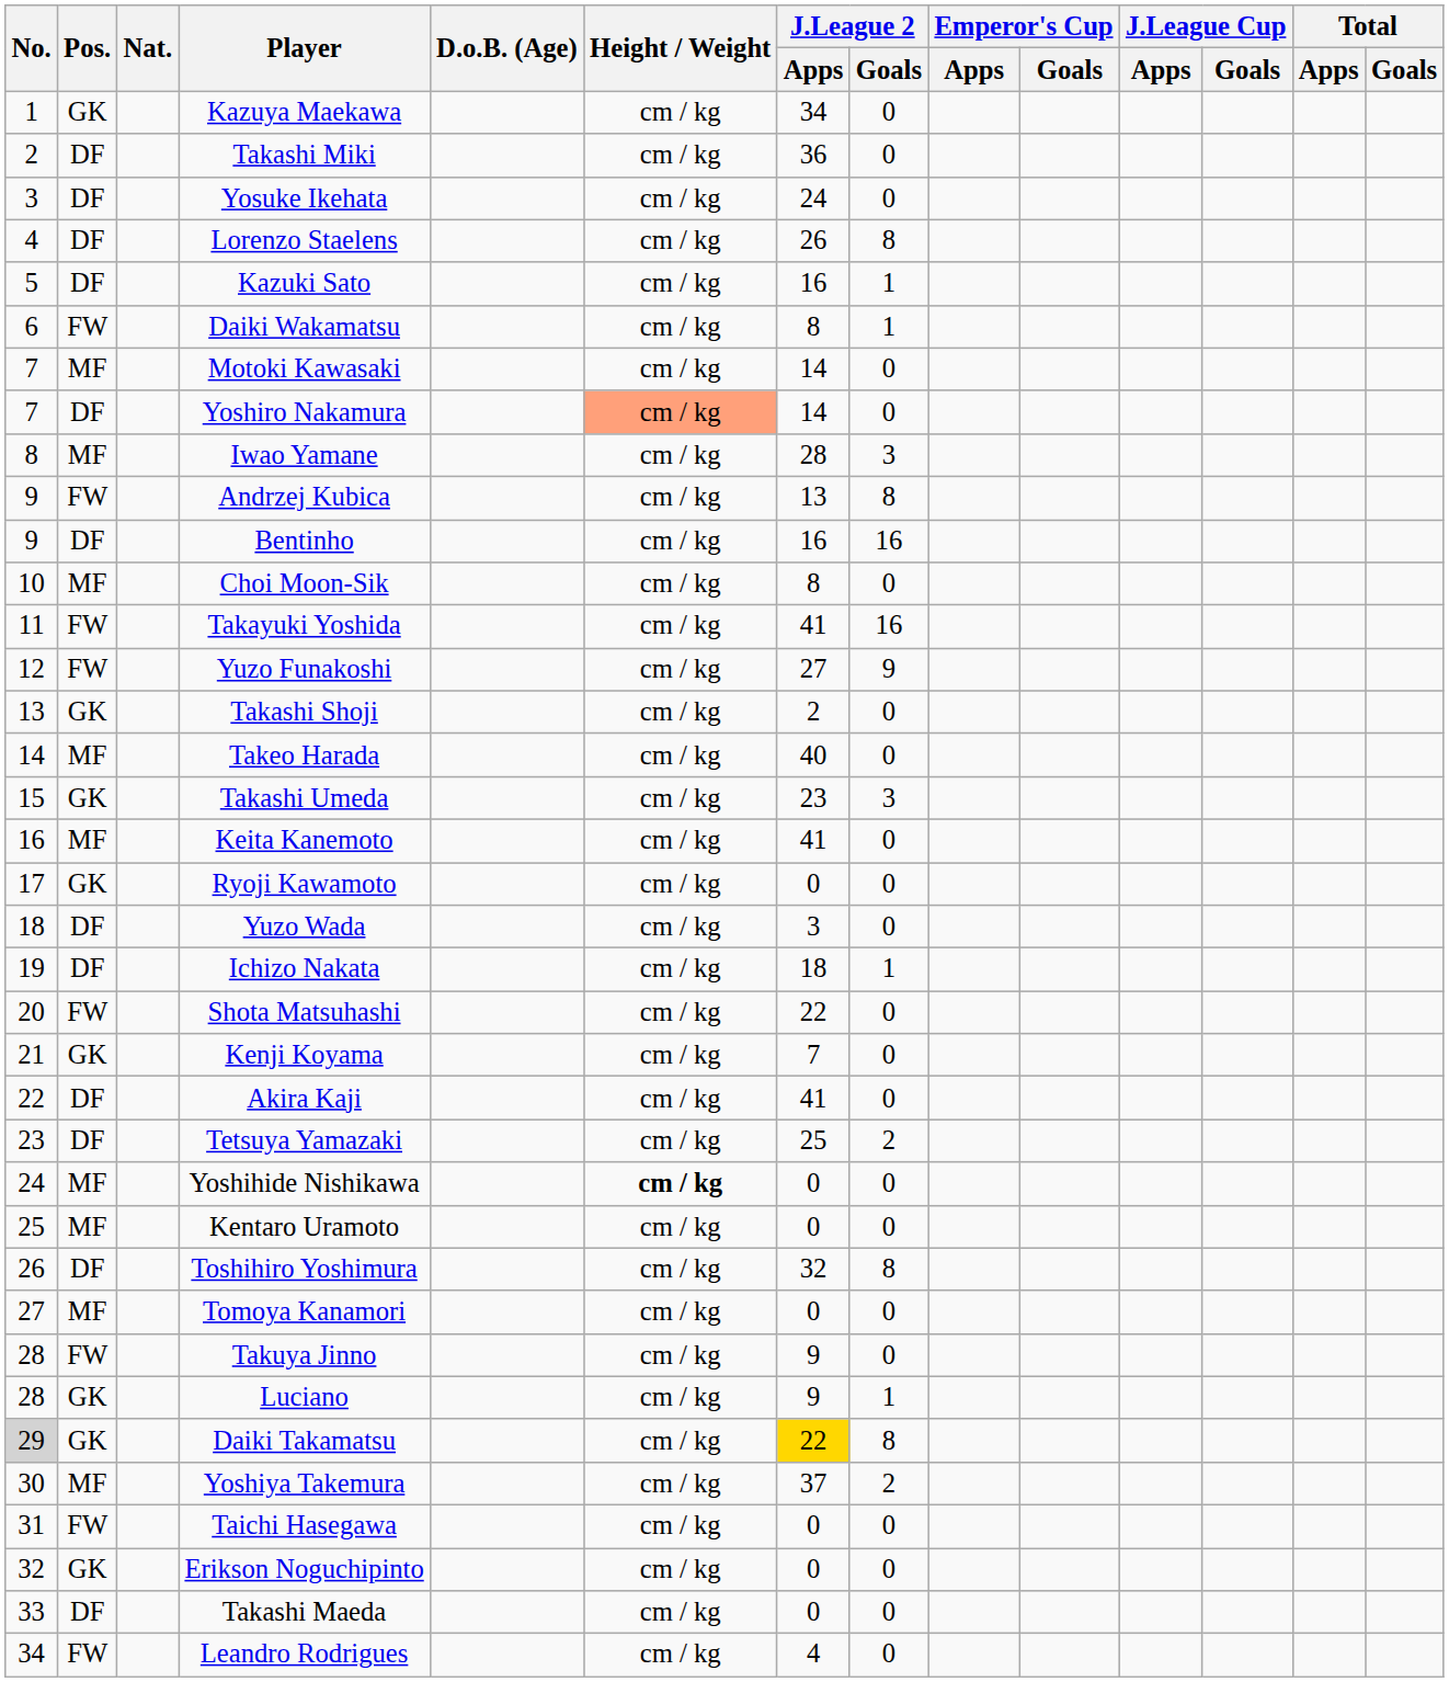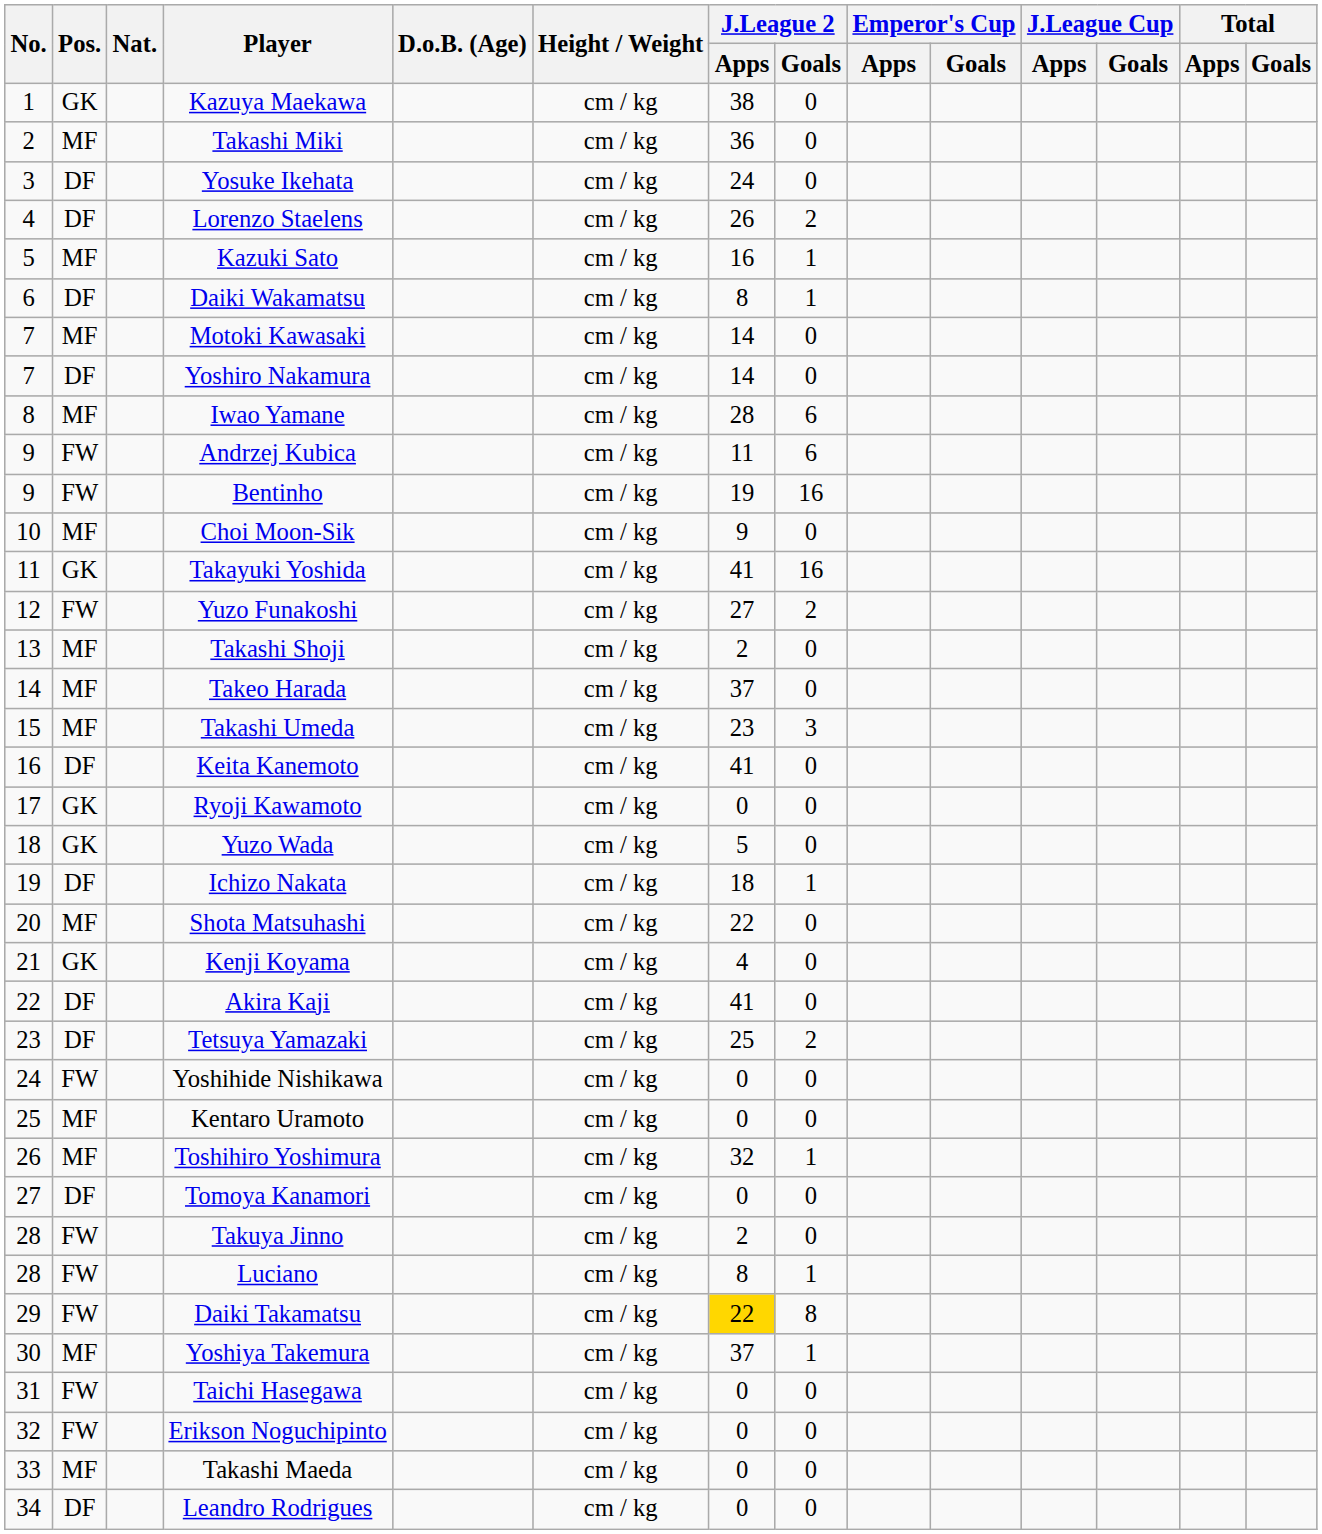 <table class="wikitable" style="text-align:center;">
 <tr>
 <th rowspan="2">No.</th>
 <th rowspan="2">Pos.</th>
 <th rowspan="2">Nat.</th>
 <th rowspan="2">Player</th>
 <th rowspan="2">D.o.B. (Age)</th>
 <th rowspan="2">Height / Weight</th>
 <th colspan="2"><a href='#'>J.League 2</a></th>
 <th colspan="2"><a href='#'>Emperor's Cup</a></th>
 <th colspan="2"><a href='#'>J.League Cup</a></th>
 <th colspan="2">Total</th>
 </tr>
 <tr>
 <th>Apps</th>
 <th>Goals</th>
 <th>Apps</th>
 <th>Goals</th>
 <th>Apps</th>
 <th>Goals</th>
 <th>Apps</th>
 <th>Goals</th>
 </tr>
 <tr>
 <td>1</td>
 <td>GK</td>
 <td></td>
 <td><a href='#'>Kazuya Maekawa</a></td>
 <td></td>
 <td>cm / kg</td>
-<td>34</td>
+<td>38</td>
 <td>0</td>
 <td></td>
 <td></td>
 <td></td>
 <td></td>
 <td></td>
 <td></td>
 </tr>
 <tr>
 <td>2</td>
-<td>DF</td>
+<td>MF</td>
 <td></td>
 <td><a href='#'>Takashi Miki</a></td>
 <td></td>
 <td>cm / kg</td>
 <td>36</td>
 <td>0</td>
 <td></td>
 <td></td>
 <td></td>
 <td></td>
 <td></td>
 <td></td>
 </tr>
 <tr>
 <td>3</td>
 <td>DF</td>
 <td></td>
 <td><a href='#'>Yosuke Ikehata</a></td>
 <td></td>
 <td>cm / kg</td>
 <td>24</td>
 <td>0</td>
 <td></td>
 <td></td>
 <td></td>
 <td></td>
 <td></td>
 <td></td>
 </tr>
 <tr>
 <td>4</td>
 <td>DF</td>
 <td></td>
 <td><a href='#'>Lorenzo Staelens</a></td>
 <td></td>
 <td>cm / kg</td>
 <td>26</td>
-<td>8</td>
+<td>2</td>
 <td></td>
 <td></td>
 <td></td>
 <td></td>
 <td></td>
 <td></td>
 </tr>
 <tr>
 <td>5</td>
-<td>DF</td>
+<td>MF</td>
 <td></td>
 <td><a href='#'>Kazuki Sato</a></td>
 <td></td>
 <td>cm / kg</td>
 <td>16</td>
 <td>1</td>
 <td></td>
 <td></td>
 <td></td>
 <td></td>
 <td></td>
 <td></td>
 </tr>
 <tr>
 <td>6</td>
-<td>FW</td>
+<td>DF</td>
 <td></td>
 <td><a href='#'>Daiki Wakamatsu</a></td>
 <td></td>
 <td>cm / kg</td>
 <td>8</td>
 <td>1</td>
 <td></td>
 <td></td>
 <td></td>
 <td></td>
 <td></td>
 <td></td>
 </tr>
 <tr>
 <td>7</td>
 <td>MF</td>
 <td></td>
 <td><a href='#'>Motoki Kawasaki</a></td>
 <td></td>
 <td>cm / kg</td>
 <td>14</td>
 <td>0</td>
 <td></td>
 <td></td>
 <td></td>
 <td></td>
 <td></td>
 <td></td>
 </tr>
 <tr>
 <td>7</td>
 <td>DF</td>
 <td></td>
 <td><a href='#'>Yoshiro Nakamura</a></td>
 <td></td>
-<td style="background: lightsalmon;">cm / kg</td>
+<td>cm / kg</td>
 <td>14</td>
 <td>0</td>
 <td></td>
 <td></td>
 <td></td>
 <td></td>
 <td></td>
 <td></td>
 </tr>
 <tr>
 <td>8</td>
 <td>MF</td>
 <td></td>
 <td><a href='#'>Iwao Yamane</a></td>
 <td></td>
 <td>cm / kg</td>
 <td>28</td>
-<td>3</td>
+<td>6</td>
 <td></td>
 <td></td>
 <td></td>
 <td></td>
 <td></td>
 <td></td>
 </tr>
 <tr>
 <td>9</td>
 <td>FW</td>
 <td></td>
 <td><a href='#'>Andrzej Kubica</a></td>
 <td></td>
 <td>cm / kg</td>
-<td>13</td>
-<td>8</td>
+<td>11</td>
+<td>6</td>
 <td></td>
 <td></td>
 <td></td>
 <td></td>
 <td></td>
 <td></td>
 </tr>
 <tr>
 <td>9</td>
-<td>DF</td>
+<td>FW</td>
 <td></td>
 <td><a href='#'>Bentinho</a></td>
 <td></td>
 <td>cm / kg</td>
-<td>16</td>
+<td>19</td>
 <td>16</td>
 <td></td>
 <td></td>
 <td></td>
 <td></td>
 <td></td>
 <td></td>
 </tr>
 <tr>
 <td>10</td>
 <td>MF</td>
 <td></td>
 <td><a href='#'>Choi Moon-Sik</a></td>
 <td></td>
 <td>cm / kg</td>
-<td>8</td>
+<td>9</td>
 <td>0</td>
 <td></td>
 <td></td>
 <td></td>
 <td></td>
 <td></td>
 <td></td>
 </tr>
 <tr>
 <td>11</td>
-<td>FW</td>
+<td>GK</td>
 <td></td>
 <td><a href='#'>Takayuki Yoshida</a></td>
 <td></td>
 <td>cm / kg</td>
 <td>41</td>
 <td>16</td>
 <td></td>
 <td></td>
 <td></td>
 <td></td>
 <td></td>
 <td></td>
 </tr>
 <tr>
 <td>12</td>
 <td>FW</td>
 <td></td>
 <td><a href='#'>Yuzo Funakoshi</a></td>
 <td></td>
 <td>cm / kg</td>
 <td>27</td>
-<td>9</td>
+<td>2</td>
 <td></td>
 <td></td>
 <td></td>
 <td></td>
 <td></td>
 <td></td>
 </tr>
 <tr>
 <td>13</td>
-<td>GK</td>
+<td>MF</td>
 <td></td>
 <td><a href='#'>Takashi Shoji</a></td>
 <td></td>
 <td>cm / kg</td>
 <td>2</td>
 <td>0</td>
 <td></td>
 <td></td>
 <td></td>
 <td></td>
 <td></td>
 <td></td>
 </tr>
 <tr>
 <td>14</td>
 <td>MF</td>
 <td></td>
 <td><a href='#'>Takeo Harada</a></td>
 <td></td>
 <td>cm / kg</td>
-<td>40</td>
+<td>37</td>
 <td>0</td>
 <td></td>
 <td></td>
 <td></td>
 <td></td>
 <td></td>
 <td></td>
 </tr>
 <tr>
 <td>15</td>
-<td>GK</td>
+<td>MF</td>
 <td></td>
 <td><a href='#'>Takashi Umeda</a></td>
 <td></td>
 <td>cm / kg</td>
 <td>23</td>
 <td>3</td>
 <td></td>
 <td></td>
 <td></td>
 <td></td>
 <td></td>
 <td></td>
 </tr>
 <tr>
 <td>16</td>
-<td>MF</td>
+<td>DF</td>
 <td></td>
 <td><a href='#'>Keita Kanemoto</a></td>
 <td></td>
 <td>cm / kg</td>
 <td>41</td>
 <td>0</td>
 <td></td>
 <td></td>
 <td></td>
 <td></td>
 <td></td>
 <td></td>
 </tr>
 <tr>
 <td>17</td>
 <td>GK</td>
 <td></td>
 <td><a href='#'>Ryoji Kawamoto</a></td>
 <td></td>
 <td>cm / kg</td>
 <td>0</td>
 <td>0</td>
 <td></td>
 <td></td>
 <td></td>
 <td></td>
 <td></td>
 <td></td>
 </tr>
 <tr>
 <td>18</td>
-<td>DF</td>
+<td>GK</td>
 <td></td>
 <td><a href='#'>Yuzo Wada</a></td>
 <td></td>
 <td>cm / kg</td>
-<td>3</td>
+<td>5</td>
 <td>0</td>
 <td></td>
 <td></td>
 <td></td>
 <td></td>
 <td></td>
 <td></td>
 </tr>
 <tr>
 <td>19</td>
 <td>DF</td>
 <td></td>
 <td><a href='#'>Ichizo Nakata</a></td>
 <td></td>
 <td>cm / kg</td>
 <td>18</td>
 <td>1</td>
 <td></td>
 <td></td>
 <td></td>
 <td></td>
 <td></td>
 <td></td>
 </tr>
 <tr>
 <td>20</td>
-<td>FW</td>
+<td>MF</td>
 <td></td>
 <td><a href='#'>Shota Matsuhashi</a></td>
 <td></td>
 <td>cm / kg</td>
 <td>22</td>
 <td>0</td>
 <td></td>
 <td></td>
 <td></td>
 <td></td>
 <td></td>
 <td></td>
 </tr>
 <tr>
 <td>21</td>
 <td>GK</td>
 <td></td>
 <td><a href='#'>Kenji Koyama</a></td>
 <td></td>
 <td>cm / kg</td>
-<td>7</td>
+<td>4</td>
 <td>0</td>
 <td></td>
 <td></td>
 <td></td>
 <td></td>
 <td></td>
 <td></td>
 </tr>
 <tr>
 <td>22</td>
 <td>DF</td>
 <td></td>
 <td><a href='#'>Akira Kaji</a></td>
 <td></td>
 <td>cm / kg</td>
 <td>41</td>
 <td>0</td>
 <td></td>
 <td></td>
 <td></td>
 <td></td>
 <td></td>
 <td></td>
 </tr>
 <tr>
 <td>23</td>
 <td>DF</td>
 <td></td>
 <td><a href='#'>Tetsuya Yamazaki</a></td>
 <td></td>
 <td>cm / kg</td>
 <td>25</td>
 <td>2</td>
 <td></td>
 <td></td>
 <td></td>
 <td></td>
 <td></td>
 <td></td>
 </tr>
 <tr>
 <td>24</td>
-<td>MF</td>
+<td>FW</td>
 <td></td>
 <td>Yoshihide Nishikawa</td>
 <td></td>
-<td><strong>cm / kg</strong></td>
+<td>cm / kg</td>
 <td>0</td>
 <td>0</td>
 <td></td>
 <td></td>
 <td></td>
 <td></td>
 <td></td>
 <td></td>
 </tr>
 <tr>
 <td>25</td>
 <td>MF</td>
 <td></td>
 <td>Kentaro Uramoto</td>
 <td></td>
 <td>cm / kg</td>
 <td>0</td>
 <td>0</td>
 <td></td>
 <td></td>
 <td></td>
 <td></td>
 <td></td>
 <td></td>
 </tr>
 <tr>
 <td>26</td>
-<td>DF</td>
+<td>MF</td>
 <td></td>
 <td><a href='#'>Toshihiro Yoshimura</a></td>
 <td></td>
 <td>cm / kg</td>
 <td>32</td>
-<td>8</td>
+<td>1</td>
 <td></td>
 <td></td>
 <td></td>
 <td></td>
 <td></td>
 <td></td>
 </tr>
 <tr>
 <td>27</td>
-<td>MF</td>
+<td>DF</td>
 <td></td>
 <td><a href='#'>Tomoya Kanamori</a></td>
 <td></td>
 <td>cm / kg</td>
 <td>0</td>
 <td>0</td>
 <td></td>
 <td></td>
 <td></td>
 <td></td>
 <td></td>
 <td></td>
 </tr>
 <tr>
 <td>28</td>
 <td>FW</td>
 <td></td>
 <td><a href='#'>Takuya Jinno</a></td>
 <td></td>
 <td>cm / kg</td>
-<td>9</td>
+<td>2</td>
 <td>0</td>
 <td></td>
 <td></td>
 <td></td>
 <td></td>
 <td></td>
 <td></td>
 </tr>
 <tr>
 <td>28</td>
-<td>GK</td>
+<td>FW</td>
 <td></td>
 <td><a href='#'>Luciano</a></td>
 <td></td>
 <td>cm / kg</td>
-<td>9</td>
+<td>8</td>
 <td>1</td>
 <td></td>
 <td></td>
 <td></td>
 <td></td>
 <td></td>
 <td></td>
 </tr>
 <tr>
-<td style="background: lightgrey;">29</td>
-<td>GK</td>
+<td>29</td>
+<td>FW</td>
 <td></td>
 <td><a href='#'>Daiki Takamatsu</a></td>
 <td></td>
 <td>cm / kg</td>
 <td style="background: gold;">22</td>
 <td>8</td>
 <td></td>
 <td></td>
 <td></td>
 <td></td>
 <td></td>
 <td></td>
 </tr>
 <tr>
 <td>30</td>
 <td>MF</td>
 <td></td>
 <td><a href='#'>Yoshiya Takemura</a></td>
 <td></td>
 <td>cm / kg</td>
 <td>37</td>
-<td>2</td>
+<td>1</td>
 <td></td>
 <td></td>
 <td></td>
 <td></td>
 <td></td>
 <td></td>
 </tr>
 <tr>
 <td>31</td>
 <td>FW</td>
 <td></td>
 <td><a href='#'>Taichi Hasegawa</a></td>
 <td></td>
 <td>cm / kg</td>
 <td>0</td>
 <td>0</td>
 <td></td>
 <td></td>
 <td></td>
 <td></td>
 <td></td>
 <td></td>
 </tr>
 <tr>
 <td>32</td>
-<td>GK</td>
+<td>FW</td>
 <td></td>
 <td><a href='#'>Erikson Noguchipinto</a></td>
 <td></td>
 <td>cm / kg</td>
 <td>0</td>
 <td>0</td>
 <td></td>
 <td></td>
 <td></td>
 <td></td>
 <td></td>
 <td></td>
 </tr>
 <tr>
 <td>33</td>
-<td>DF</td>
+<td>MF</td>
 <td></td>
 <td>Takashi Maeda</td>
 <td></td>
 <td>cm / kg</td>
 <td>0</td>
 <td>0</td>
 <td></td>
 <td></td>
 <td></td>
 <td></td>
 <td></td>
 <td></td>
 </tr>
 <tr>
 <td>34</td>
-<td>FW</td>
+<td>DF</td>
 <td></td>
 <td><a href='#'>Leandro Rodrigues</a></td>
 <td></td>
 <td>cm / kg</td>
-<td>4</td>
+<td>0</td>
 <td>0</td>
 <td></td>
 <td></td>
 <td></td>
 <td></td>
 <td></td>
 <td></td>
 </tr>
 </table>
